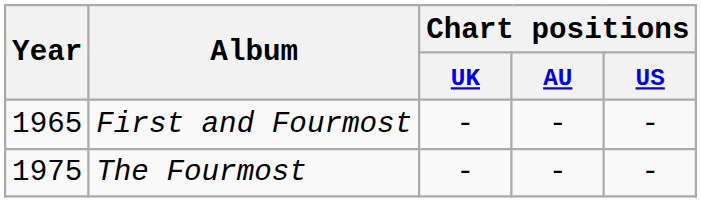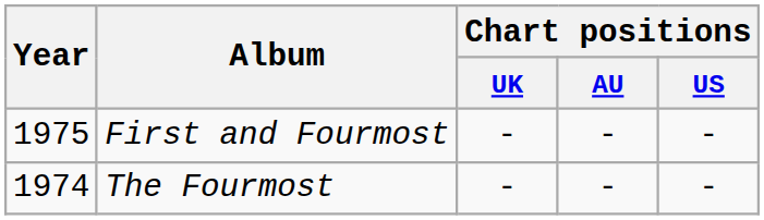 <table class="wikitable">
 <tr>
 <th rowspan="2">Year</th>
 <th rowspan="2">Album</th>
 <th colspan="3">Chart positions</th>
 </tr>
 <tr>
 <th><small><a href='#'>UK</a></small></th>
 <th><small><a href='#'>AU</a></small></th>
 <th><small><a href='#'>US</a></small></th>
 </tr>
 <tr>
-<td rowspan="1">1965</td>
+<td rowspan="1">1975</td>
 <td rowspan="1"><em>First and Fourmost</em></td>
 <td align="center">-</td>
 <td align="center">-</td>
 <td align="center">-</td>
 </tr>
 <tr>
-<td rowspan="1">1975</td>
+<td rowspan="1">1974</td>
 <td rowspan="1"><em>The Fourmost</em></td>
 <td align="center">-</td>
 <td align="center">-</td>
 <td align="center">-</td>
 </tr>
 </table>
